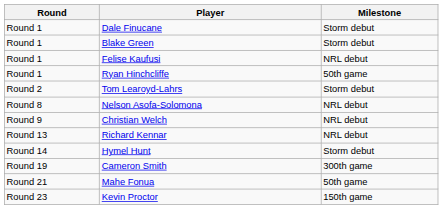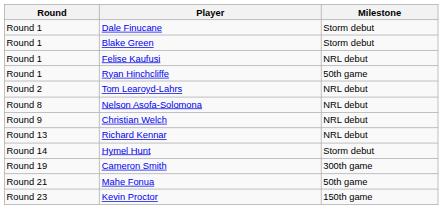 <table class="wikitable"  style="font-size:80%; width:30%;">
 <tr>
 <th>Round</th>
 <th>Player</th>
 <th>Milestone</th>
 </tr>
 <tr>
 <td>Round 1</td>
 <td><a href='#'>Dale Finucane</a></td>
 <td>Storm debut</td>
 </tr>
 <tr>
 <td>Round 1</td>
 <td><a href='#'>Blake Green</a></td>
 <td>Storm debut</td>
 </tr>
 <tr>
 <td>Round 1</td>
 <td><a href='#'>Felise Kaufusi</a></td>
 <td>NRL debut</td>
 </tr>
 <tr>
 <td>Round 1</td>
 <td><a href='#'>Ryan Hinchcliffe</a></td>
 <td>50th game</td>
 </tr>
 <tr>
 <td>Round 2</td>
 <td><a href='#'>Tom Learoyd-Lahrs</a></td>
-<td>Storm debut</td>
+<td>NRL debut</td>
 </tr>
 <tr>
 <td>Round 8</td>
 <td><a href='#'>Nelson Asofa-Solomona</a></td>
 <td>NRL debut</td>
 </tr>
 <tr>
 <td>Round 9</td>
 <td><a href='#'>Christian Welch</a></td>
 <td>NRL debut</td>
 </tr>
 <tr>
 <td>Round 13</td>
 <td><a href='#'>Richard Kennar</a></td>
 <td>NRL debut</td>
 </tr>
 <tr>
 <td>Round 14</td>
 <td><a href='#'>Hymel Hunt</a></td>
 <td>Storm debut</td>
 </tr>
 <tr>
 <td>Round 19</td>
 <td><a href='#'>Cameron Smith</a></td>
 <td>300th game</td>
 </tr>
 <tr>
 <td>Round 21</td>
 <td><a href='#'>Mahe Fonua</a></td>
 <td>50th game</td>
 </tr>
 <tr>
 <td>Round 23</td>
 <td><a href='#'>Kevin Proctor</a></td>
 <td>150th game</td>
 </tr>
 </table>
